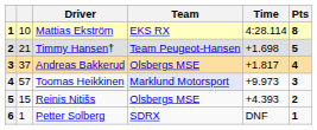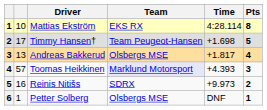 <table class=wikitable style="font-size:95%">
 <tr>
 <th></th>
 <th></th>
 <th>Driver</th>
 <th>Team</th>
 <th>Time</th>
 <th>Pts</th>
 </tr>
 <tr>
 <th style="background:#ffffbf;">1</th>
 <td style="background:#ffffbf;">10</td>
 <td style="background:#ffffbf;"> <a href='#'>Mattias Ekström</a></td>
 <td style="background:#ffffbf;"><a href='#'>EKS RX</a></td>
 <td style="background:#ffffbf;">4:28.114</td>
 <td style="background:#ffffbf;"><strong>8</strong></td>
 </tr>
 <tr>
 <th style="background:#dfdfdf;">2</th>
-<td style="background:#dfdfdf;">21</td>
+<td style="background:#dfdfdf;">17</td>
 <td style="background:#dfdfdf;"> <a href='#'>Timmy Hansen</a>†</td>
 <td style="background:#dfdfdf;"><a href='#'>Team Peugeot-Hansen</a></td>
 <td style="background:#dfdfdf;">+1.698</td>
 <td style="background:#dfdfdf;"><strong>5</strong></td>
 </tr>
 <tr>
 <th style="background:#ffdf9f;">3</th>
-<td style="background:#ffdf9f;">37</td>
+<td style="background:#ffdf9f;">13</td>
 <td style="background:#ffdf9f;"> <a href='#'>Andreas Bakkerud</a></td>
 <td style="background:#ffdf9f;"><a href='#'>Olsbergs MSE</a></td>
 <td style="background:#ffdf9f;">+1.817</td>
 <td style="background:#ffdf9f;"><strong>4</strong></td>
 </tr>
 <tr>
 <th>4</th>
 <td>57</td>
 <td> <a href='#'>Toomas Heikkinen</a></td>
 <td style="background: lavender;"><a href='#'>Marklund Motorsport</a></td>
-<td>+9.973</td>
+<td>+4.393</td>
 <td><strong>3</strong></td>
 </tr>
 <tr>
 <th>5</th>
-<td>15</td>
+<td>16</td>
 <td> <a href='#'>Reinis Nitišs</a></td>
-<td><a href='#'>Olsbergs MSE</a></td>
-<td>+4.393</td>
+<td><a href='#'>SDRX</a></td>
+<td>+9.973</td>
 <td><strong>2</strong></td>
 </tr>
 <tr>
 <th>6</th>
 <td>1</td>
 <td> <a href='#'>Petter Solberg</a></td>
-<td><a href='#'>SDRX</a></td>
+<td><a href='#'>Olsbergs MSE</a></td>
 <td>DNF</td>
 <td><strong>1</strong></td>
 </tr>
 </table>
